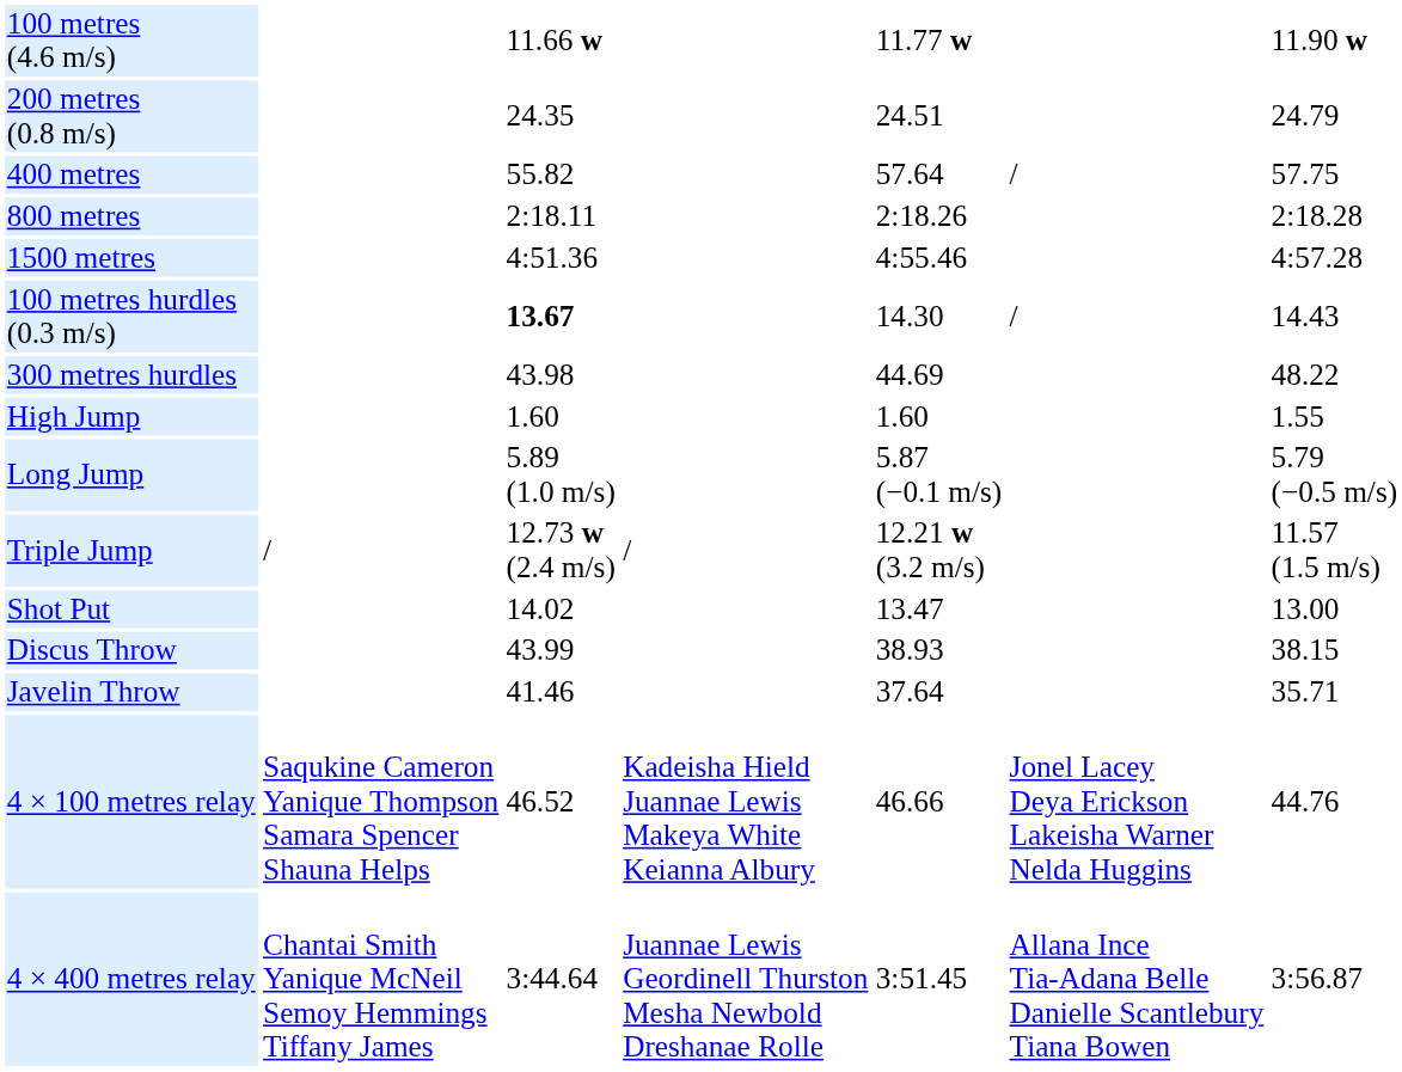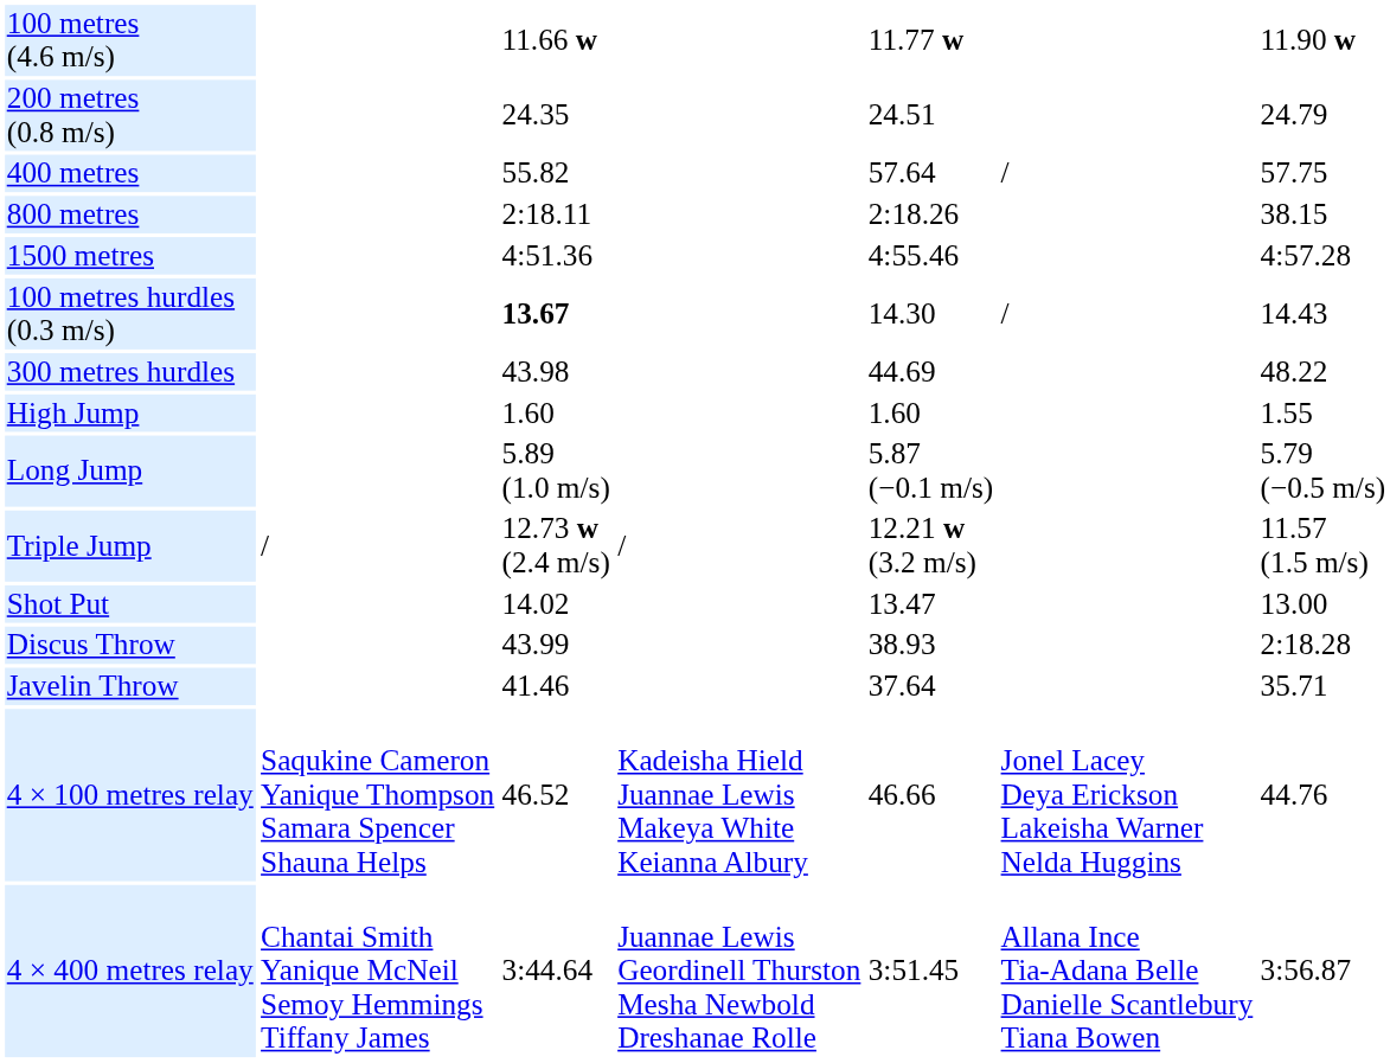 <table>
 <tr>
 <td style="background:#def;"><a href='#'>100 metres</a> <br> (4.6 m/s)</td>
 <td></td>
 <td>11.66 <strong>w</strong></td>
 <td></td>
 <td>11.77 <strong>w</strong></td>
 <td></td>
 <td>11.90 <strong>w</strong></td>
 </tr>
 <tr>
 <td style="background:#def;"><a href='#'>200 metres</a> <br> (0.8 m/s)</td>
 <td></td>
 <td>24.35</td>
 <td></td>
 <td>24.51</td>
 <td></td>
 <td>24.79</td>
 </tr>
 <tr>
 <td style="background:#def;"><a href='#'>400 metres</a></td>
 <td></td>
 <td>55.82</td>
 <td></td>
 <td>57.64</td>
 <td>/</td>
 <td>57.75</td>
 </tr>
 <tr>
 <td style="background:#def;"><a href='#'>800 metres</a></td>
 <td></td>
 <td>2:18.11</td>
 <td></td>
 <td>2:18.26</td>
 <td></td>
-<td>2:18.28</td>
+<td>38.15</td>
 </tr>
 <tr>
 <td style="background:#def;"><a href='#'>1500 metres</a></td>
 <td></td>
 <td>4:51.36</td>
 <td></td>
 <td>4:55.46</td>
 <td></td>
 <td>4:57.28</td>
 </tr>
 <tr>
 <td style="background:#def;"><a href='#'>100 metres hurdles</a> <br> (0.3 m/s)</td>
 <td></td>
 <td><strong>13.67</strong></td>
 <td></td>
 <td>14.30</td>
 <td>/</td>
 <td>14.43</td>
 </tr>
 <tr>
 <td style="background:#def;"><a href='#'>300 metres hurdles</a></td>
 <td></td>
 <td>43.98</td>
 <td></td>
 <td>44.69</td>
 <td></td>
 <td>48.22</td>
 </tr>
 <tr>
 <td style="background:#def;"><a href='#'>High Jump</a></td>
 <td></td>
 <td>1.60</td>
 <td></td>
 <td>1.60</td>
 <td></td>
 <td>1.55</td>
 </tr>
 <tr>
 <td style="background:#def;"><a href='#'>Long Jump</a></td>
 <td></td>
 <td>5.89 <br> (1.0 m/s)</td>
 <td></td>
 <td>5.87 <br> (−0.1 m/s)</td>
 <td></td>
 <td>5.79 <br> (−0.5 m/s)</td>
 </tr>
 <tr>
 <td style="background:#def;"><a href='#'>Triple Jump</a></td>
 <td>/</td>
 <td>12.73 <strong>w</strong> <br> (2.4 m/s)</td>
 <td>/</td>
 <td>12.21 <strong>w</strong> <br> (3.2 m/s)</td>
 <td></td>
 <td>11.57 <br> (1.5 m/s)</td>
 </tr>
 <tr>
 <td style="background:#def;"><a href='#'>Shot Put</a></td>
 <td></td>
 <td>14.02</td>
 <td></td>
 <td>13.47</td>
 <td></td>
 <td>13.00</td>
 </tr>
 <tr>
 <td style="background:#def;"><a href='#'>Discus Throw</a></td>
 <td></td>
 <td>43.99</td>
 <td></td>
 <td>38.93</td>
 <td></td>
-<td>38.15</td>
+<td>2:18.28</td>
 </tr>
 <tr>
 <td style="background:#def;"><a href='#'>Javelin Throw</a></td>
 <td></td>
 <td>41.46</td>
 <td></td>
 <td>37.64</td>
 <td></td>
 <td>35.71</td>
 </tr>
 <tr>
 <td style="background:#def;"><a href='#'>4 × 100 metres relay</a></td>
 <td>  <br> <a href='#'>Saqukine Cameron</a> <br> <a href='#'>Yanique Thompson</a> <br> <a href='#'>Samara Spencer</a> <br> <a href='#'>Shauna Helps</a></td>
 <td>46.52</td>
 <td>  <br> <a href='#'>Kadeisha Hield</a> <br> <a href='#'>Juannae Lewis</a> <br> <a href='#'>Makeya White</a> <br> <a href='#'>Keianna Albury</a></td>
 <td>46.66</td>
 <td>   <br> <a href='#'>Jonel Lacey</a> <br> <a href='#'>Deya Erickson</a> <br> <a href='#'>Lakeisha Warner</a> <br> <a href='#'>Nelda Huggins</a></td>
 <td>44.76</td>
 </tr>
 <tr>
 <td style="background:#def;"><a href='#'>4 × 400 metres relay</a></td>
 <td>  <br> <a href='#'>Chantai Smith</a> <br> <a href='#'>Yanique McNeil</a> <br> <a href='#'>Semoy Hemmings</a> <br> <a href='#'>Tiffany James</a></td>
 <td>3:44.64</td>
 <td>  <br> <a href='#'>Juannae Lewis</a> <br> <a href='#'>Geordinell Thurston</a> <br> <a href='#'>Mesha Newbold</a> <br> <a href='#'>Dreshanae Rolle</a></td>
 <td>3:51.45</td>
 <td>  <br> <a href='#'>Allana Ince</a> <br> <a href='#'>Tia-Adana Belle</a> <br> <a href='#'>Danielle Scantlebury</a> <br> <a href='#'>Tiana Bowen</a></td>
 <td>3:56.87</td>
 </tr>
 </table>
